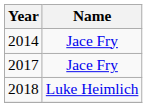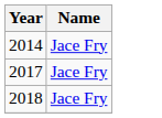 <table class="wikitable sortable plainrowheaders" style="text-align:center">
 <tr>
 <th scope="col">Year</th>
 <th scope="col">Name</th>
 </tr>
 <tr>
 <td>2014</td>
 <td><a href='#'>Jace Fry</a></td>
 </tr>
 <tr>
 <td>2017</td>
 <td><a href='#'>Jace Fry</a></td>
 </tr>
 <tr>
 <td>2018</td>
-<td><a href='#'>Luke Heimlich</a></td>
+<td><a href='#'>Jace Fry</a></td>
 </tr>
 <tr>
 </tr>
 </table>
